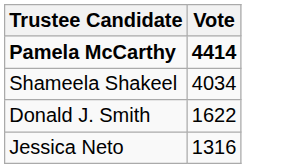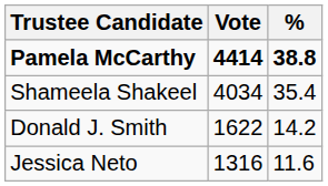 <table class="wikitable">
 <tr>
 <th>Trustee Candidate</th>
 <th>Vote</th>
+<th>%</th>
 </tr>
 <tr>
 <td><strong>Pamela McCarthy</strong></td>
 <td><strong>4414</strong></td>
+<td><strong>38.8</strong></td>
 </tr>
 <tr>
 <td>Shameela Shakeel</td>
 <td>4034</td>
+<td>35.4</td>
 </tr>
 <tr>
 <td>Donald J. Smith</td>
 <td>1622</td>
+<td>14.2</td>
 </tr>
 <tr>
 <td>Jessica Neto</td>
 <td>1316</td>
+<td>11.6</td>
 </tr>
 </table>
